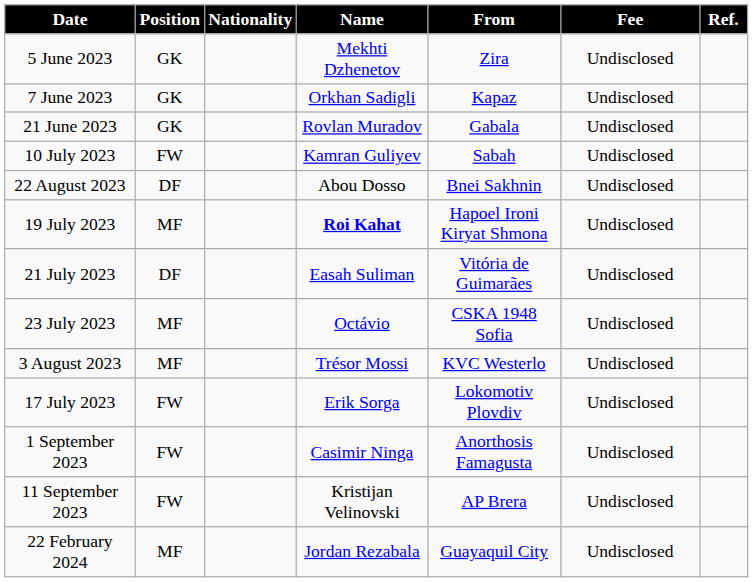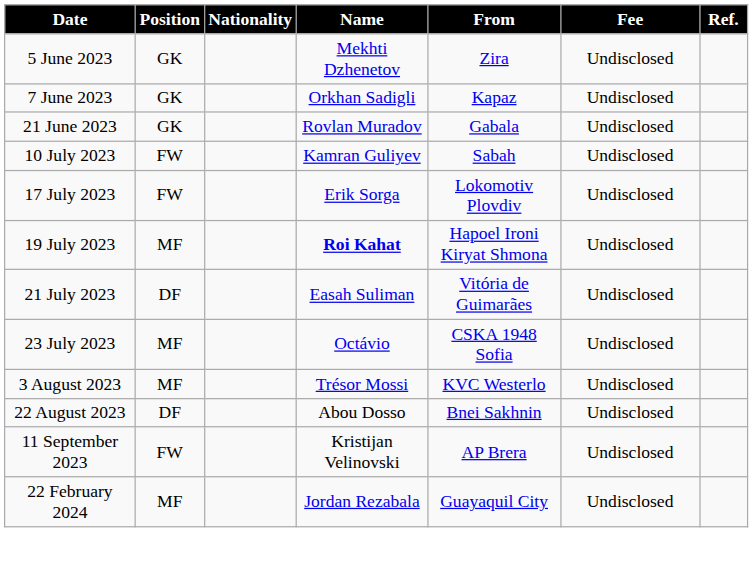 <table class="wikitable"  style="text-align:center; font-size:90%; ">
 <tr>
 <th style="background:#000000; color:#FFFFFF; width:200px;">Date</th>
 <th style="background:#000000; color:#FFFFFF; width:50px;">Position</th>
 <th style="background:#000000; color:#FFFFFF; width:50px;">Nationality</th>
 <th style="background:#000000; color:#FFFFFF; width:200px;">Name</th>
 <th style="background:#000000; color:#FFFFFF; width:200px;">From</th>
 <th style="background:#000000; color:#FFFFFF; width:200px;">Fee</th>
 <th style="background:#000000; color:#FFFFFF; width:50px;">Ref.</th>
 </tr>
 <tr>
 <td>5 June 2023</td>
 <td>GK</td>
 <td></td>
 <td><a href='#'>Mekhti Dzhenetov</a></td>
 <td><a href='#'>Zira</a></td>
 <td>Undisclosed</td>
 <td></td>
 </tr>
 <tr>
 <td>7 June 2023</td>
 <td>GK</td>
 <td></td>
 <td><a href='#'>Orkhan Sadigli</a></td>
 <td><a href='#'>Kapaz</a></td>
 <td>Undisclosed</td>
 <td></td>
 </tr>
 <tr>
 <td>21 June 2023</td>
 <td>GK</td>
 <td></td>
 <td><a href='#'>Rovlan Muradov</a></td>
 <td><a href='#'>Gabala</a></td>
 <td>Undisclosed</td>
 <td></td>
 </tr>
 <tr>
 <td>10 July 2023</td>
 <td>FW</td>
 <td></td>
 <td><a href='#'>Kamran Guliyev</a></td>
 <td><a href='#'>Sabah</a></td>
 <td>Undisclosed</td>
 <td></td>
 </tr>
 <tr>
-<td>22 August 2023</td>
-<td>DF</td>
+<td>17 July 2023</td>
+<td>FW</td>
 <td></td>
-<td>Abou Dosso</td>
-<td><a href='#'>Bnei Sakhnin</a></td>
+<td><a href='#'>Erik Sorga</a></td>
+<td><a href='#'>Lokomotiv Plovdiv</a></td>
 <td>Undisclosed</td>
 <td></td>
 </tr>
 <tr>
 <td>19 July 2023</td>
 <td>MF</td>
 <td></td>
 <td><strong><a href='#'>Roi Kahat</a></strong></td>
 <td><a href='#'>Hapoel Ironi Kiryat Shmona</a></td>
 <td>Undisclosed</td>
 <td></td>
 </tr>
 <tr>
 <td>21 July 2023</td>
 <td>DF</td>
 <td></td>
 <td><a href='#'>Easah Suliman</a></td>
 <td><a href='#'>Vitória de Guimarães</a></td>
 <td>Undisclosed</td>
 <td></td>
 </tr>
 <tr>
 <td>23 July 2023</td>
 <td>MF</td>
 <td></td>
 <td><a href='#'>Octávio</a></td>
 <td><a href='#'>CSKA 1948 Sofia</a></td>
 <td>Undisclosed</td>
 <td></td>
 </tr>
 <tr>
 <td>3 August 2023</td>
 <td>MF</td>
 <td></td>
 <td><a href='#'>Trésor Mossi</a></td>
 <td><a href='#'>KVC Westerlo</a></td>
 <td>Undisclosed</td>
 <td></td>
 </tr>
 <tr>
-<td>17 July 2023</td>
-<td>FW</td>
+<td>22 August 2023</td>
+<td>DF</td>
 <td></td>
-<td><a href='#'>Erik Sorga</a></td>
-<td><a href='#'>Lokomotiv Plovdiv</a></td>
-<td>Undisclosed</td>
-<td></td>
-</tr>
-<tr>
-<td>1 September 2023</td>
-<td>FW</td>
-<td></td>
-<td><a href='#'>Casimir Ninga</a></td>
-<td><a href='#'>Anorthosis Famagusta</a></td>
+<td>Abou Dosso</td>
+<td><a href='#'>Bnei Sakhnin</a></td>
 <td>Undisclosed</td>
 <td></td>
 </tr>
 <tr>
 <td>11 September 2023</td>
 <td>FW</td>
 <td></td>
 <td>Kristijan Velinovski</td>
 <td><a href='#'>AP Brera</a></td>
 <td>Undisclosed</td>
 <td></td>
 </tr>
 <tr>
 <td>22 February 2024</td>
 <td>MF</td>
 <td></td>
 <td><a href='#'>Jordan Rezabala</a></td>
 <td><a href='#'>Guayaquil City</a></td>
 <td>Undisclosed</td>
 <td></td>
 </tr>
 </table>
